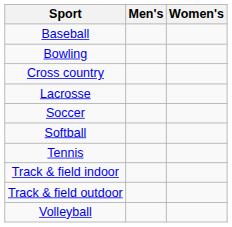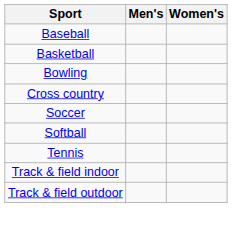 <table class="wikitable" style="margin:auto; text-align:center">
 <tr>
 <th>Sport</th>
 <th>Men's</th>
 <th>Women's</th>
 </tr>
 <tr>
 <td><a href='#'>Baseball</a></td>
 <td></td>
 <td></td>
 </tr>
 <tr>
+<td><a href='#'>Basketball</a></td>
+<td></td>
+<td></td>
+</tr>
+<tr>
 <td><a href='#'>Bowling</a></td>
 <td></td>
 <td></td>
 </tr>
 <tr>
 <td><a href='#'>Cross country</a></td>
-<td></td>
-<td></td>
-</tr>
-<tr>
-<td><a href='#'>Lacrosse</a></td>
 <td></td>
 <td></td>
 </tr>
 <tr>
 <td><a href='#'>Soccer</a></td>
 <td></td>
 <td></td>
 </tr>
 <tr>
 <td><a href='#'>Softball</a></td>
 <td></td>
 <td></td>
 </tr>
 <tr>
 <td><a href='#'>Tennis</a></td>
 <td></td>
 <td></td>
 </tr>
 <tr>
 <td><a href='#'>Track & field indoor</a></td>
 <td></td>
 <td></td>
 </tr>
 <tr>
 <td><a href='#'>Track & field outdoor</a></td>
 <td></td>
 <td></td>
 </tr>
-<tr>
-<td><a href='#'>Volleyball</a></td>
-<td></td>
-<td></td>
-</tr>
 </table>
